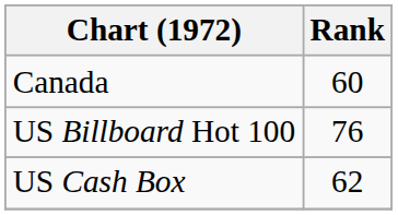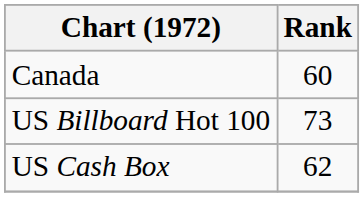 <table class="wikitable sortable">
 <tr>
 <th>Chart (1972)</th>
 <th style="text-align:center;">Rank</th>
 </tr>
 <tr>
 <td>Canada</td>
 <td style="text-align:center;">60</td>
 </tr>
 <tr>
 <td>US <em>Billboard</em> Hot 100</td>
-<td style="text-align:center;">76</td>
+<td style="text-align:center;">73</td>
 </tr>
 <tr>
 <td>US <em>Cash Box</em></td>
 <td style="text-align:center;">62</td>
 </tr>
 <tr>
 </tr>
 </table>
